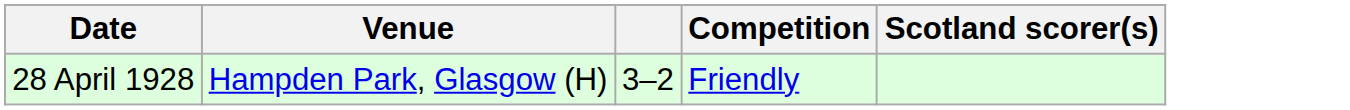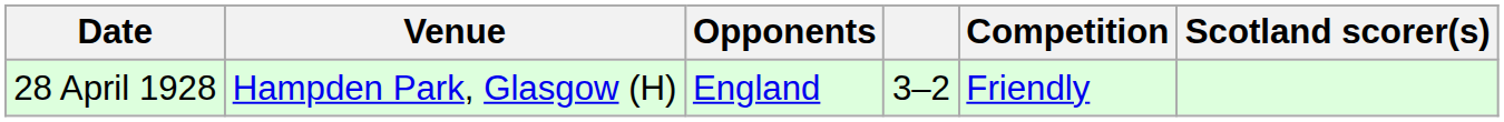 <table class="wikitable">
 <tr>
 <th>Date</th>
 <th>Venue</th>
+<th>Opponents</th>
 <th></th>
 <th>Competition</th>
 <th>Scotland scorer(s)</th>
 </tr>
 <tr bgcolor=#ddffdd>
 <td>28 April 1928</td>
 <td><a href='#'>Hampden Park</a>, <a href='#'>Glasgow</a> (H)</td>
+<td> <a href='#'>England</a></td>
 <td align=center>3–2</td>
 <td><a href='#'>Friendly</a></td>
 <td></td>
 </tr>
 </table>
